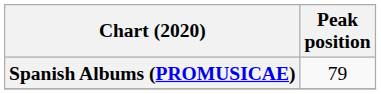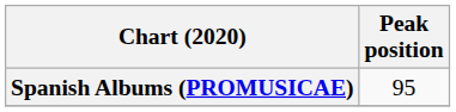 <table class="wikitable sortable plainrowheaders" style="text-align:center">
 <tr>
 <th scope="col">Chart (2020)</th>
 <th scope="col">Peak<br> position</th>
 </tr>
 <tr>
 <th scope="row">Spanish Albums (<a href='#'>PROMUSICAE</a>)</th>
-<td>79</td>
+<td>95</td>
 </tr>
 <tr>
 </tr>
 </table>
